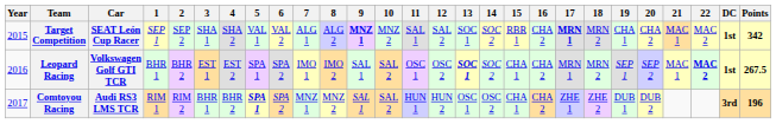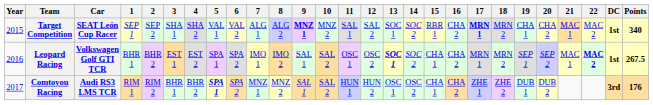 <table class="wikitable" style="text-align:center; font-size:85%">
 <tr>
 <th>Year</th>
 <th>Team</th>
 <th>Car</th>
 <th>1</th>
 <th>2</th>
 <th>3</th>
 <th>4</th>
 <th>5</th>
 <th>6</th>
 <th>7</th>
 <th>8</th>
 <th>9</th>
 <th>10</th>
 <th>11</th>
 <th>12</th>
 <th>13</th>
 <th>14</th>
 <th>15</th>
 <th>16</th>
 <th>17</th>
 <th>18</th>
 <th>19</th>
 <th>20</th>
 <th>21</th>
 <th>22</th>
 <th>DC</th>
 <th>Points</th>
 </tr>
 <tr>
 <td><a href='#'>2015</a></td>
 <th><a href='#'>Target Competition</a></th>
 <th><a href='#'>SEAT León Cup Racer</a></th>
 <td style="background:#FFFFBF;"><em><a href='#'>SEP<br>1</a></em><br></td>
 <td style="background:#DFFFDF;"><a href='#'>SEP<br>2</a><br></td>
 <td style="background:#DFFFDF;"><a href='#'>SHA<br>1</a><br></td>
 <td style="background:#DFDFDF;"><a href='#'>SHA<br>2</a><br></td>
 <td style="background:#DFFFDF;"><a href='#'>VAL<br>1</a><br></td>
 <td style="background:#FFFFBF;"><a href='#'>VAL<br>2</a><br></td>
 <td style="background:#DFFFDF;"><a href='#'>ALG<br>1</a><br></td>
 <td style="background:#CFCFFF;"><a href='#'>ALG<br>2</a><br></td>
 <td style="background:#EFCFFF;"><strong><a href='#'>MNZ<br>1</a><br></strong></td>
 <td style="background:#DFFFDF;"><a href='#'>MNZ<br>2</a><br></td>
 <td style="background:#DFDFDF;"><a href='#'>SAL<br>1</a><br></td>
 <td style="background:#DFFFDF;"><a href='#'>SAL<br>2</a><br></td>
 <td style="background:#DFFFDF;"><a href='#'>SOC<br>1</a><br></td>
 <td style="background:#FFFFBF;"><em><a href='#'>SOC<br>2</a></em><br></td>
 <td style="background:#FFFFBF;"><a href='#'>RBR<br>1</a><br></td>
 <td style="background:#DFFFDF;"><a href='#'>CHA<br>2</a><br></td>
 <td style="background:#DFDFDF;"><strong><a href='#'>MRN<br>1</a></strong><br></td>
 <td style="background:#DFDFDF;"><a href='#'>MRN<br>2</a><br></td>
 <td style="background:#DFFFDF;"><a href='#'>CHA<br>1</a><br></td>
 <td style="background:#FFFFBF;"><a href='#'>CHA<br>2</a><br></td>
 <td style="background:#FFDF9F;"><a href='#'>MAC<br>1</a><br></td>
 <td style="background:#FFFFBF;"><a href='#'>MAC<br>2</a><br></td>
 <th style="background:#FFFFBF;">1st</th>
-<th style="background:#FFFFBF;">342</th>
+<th style="background:#FFFFBF;">340</th>
 </tr>
 <tr>
 <td><a href='#'>2016</a></td>
 <th><a href='#'>Leopard Racing</a></th>
 <th><a href='#'>Volkswagen Golf GTI TCR</a></th>
 <td style="background:#DFFFDF;"><a href='#'>BHR<br>1</a><br></td>
 <td style="background:#EFCFFF;"><a href='#'>BHR<br>2</a><br></td>
 <td style="background:#FFDF9F;"><a href='#'>EST<br>1</a><br></td>
 <td style="background:#DFDFDF;"><a href='#'>EST<br>2</a><br></td>
 <td style="background:#EFCFFF;"><a href='#'>SPA<br>1</a><br></td>
 <td style="background:#DFDFDF;"><a href='#'>SPA<br>2</a><br></td>
 <td style="background:#FFFFBF;"><a href='#'>IMO<br>1</a><br></td>
 <td style="background:#FFDF9F;"><a href='#'>IMO<br>2</a><br></td>
 <td style="background:#DFFFDF;"><a href='#'>SAL<br>1</a><br></td>
 <td style="background:#FFDF9F;"><a href='#'>SAL<br>2</a><br></td>
 <td style="background:#EFCFFF;"><a href='#'>OSC<br>1</a><br></td>
 <td style="background:#DFFFDF;"><a href='#'>OSC<br>2</a><br></td>
 <td style="background:#FFFFBF;"><strong><em><a href='#'>SOC<br>1</a></em></strong><br></td>
 <td style="background:#DFFFDF;"><em><a href='#'>SOC<br>2</a></em><br></td>
 <td style="background:#DFFFDF;"><a href='#'>CHA<br>1</a><br></td>
 <td style="background:#DFFFDF;"><a href='#'>CHA<br>2</a><br></td>
 <td style="background:#DFDFDF;"><a href='#'>MRN<br>1</a><br></td>
 <td style="background:#DFFFDF;"><a href='#'>MRN<br>2</a><br></td>
 <td style="background:#DFDFDF;"><em><a href='#'>SEP<br>1</a></em><br></td>
 <td style="background:#CFCFFF;"><em><a href='#'>SEP<br>2</a></em><br></td>
 <td style="background:#FFFFBF;"><a href='#'>MAC<br>1</a><br></td>
 <td style="background:#DFFFDF;"><strong><a href='#'>MAC<br>2</a></strong><br></td>
 <th style="background:#FFFFBF;">1st</th>
 <th style="background:#FFFFBF;">267.5</th>
 </tr>
 <tr>
 <td><a href='#'>2017</a></td>
 <th><a href='#'>Comtoyou Racing</a></th>
 <th><a href='#'>Audi RS3 LMS TCR</a></th>
 <td style="background:#FFDF9F;"><a href='#'>RIM<br>1</a><br></td>
 <td style="background:#EFCFFF;"><a href='#'>RIM<br>2</a><br></td>
 <td style="background:#DFFFDF;"><a href='#'>BHR<br>1</a><br></td>
 <td style="background:#DFFFDF;"><a href='#'>BHR<br>2</a><br></td>
 <td style="background:#FFFFBF;"><strong><em><a href='#'>SPA<br>1</a></em></strong><br></td>
 <td style="background:#FFDF9F;"><em><a href='#'>SPA<br>2</a></em><br></td>
 <td style="background:#DFFFDF;"><a href='#'>MNZ<br>1</a><br></td>
 <td style="background:#FFFFBF;"><a href='#'>MNZ<br>2</a><br></td>
 <td style="background:#FFDF9F;"><em><a href='#'>SAL<br>1</a></em><br></td>
 <td style="background:#FFDF9F;"><a href='#'>SAL<br>2</a><br></td>
 <td style="background:#CFCFFF;"><a href='#'>HUN<br>1</a><br></td>
 <td style="background:#DFFFDF;"><a href='#'>HUN<br>2</a><br></td>
 <td style="background:#DFFFDF;"><a href='#'>OSC<br>1</a><br></td>
 <td style="background:#DFFFDF;"><a href='#'>OSC<br>2</a><br></td>
 <td style="background:#DFFFDF;"><a href='#'>CHA<br>1</a><br></td>
 <td style="background:#FFDF9F;"><a href='#'>CHA<br>2</a><br></td>
 <td style="background:#CFCFFF;"><a href='#'>ZHE<br>1</a><br></td>
 <td style="background:#EFCFFF;"><a href='#'>ZHE<br>2</a><br></td>
 <td style="background:#DFFFDF;"><a href='#'>DUB<br>1</a><br></td>
 <td style="background:#FFFFBF;"><a href='#'>DUB<br>2</a><br></td>
 <td></td>
 <td></td>
 <th style="background:#FFDF9F;">3rd</th>
-<th style="background:#FFDF9F;">196</th>
+<th style="background:#FFDF9F;">176</th>
 </tr>
 </table>
